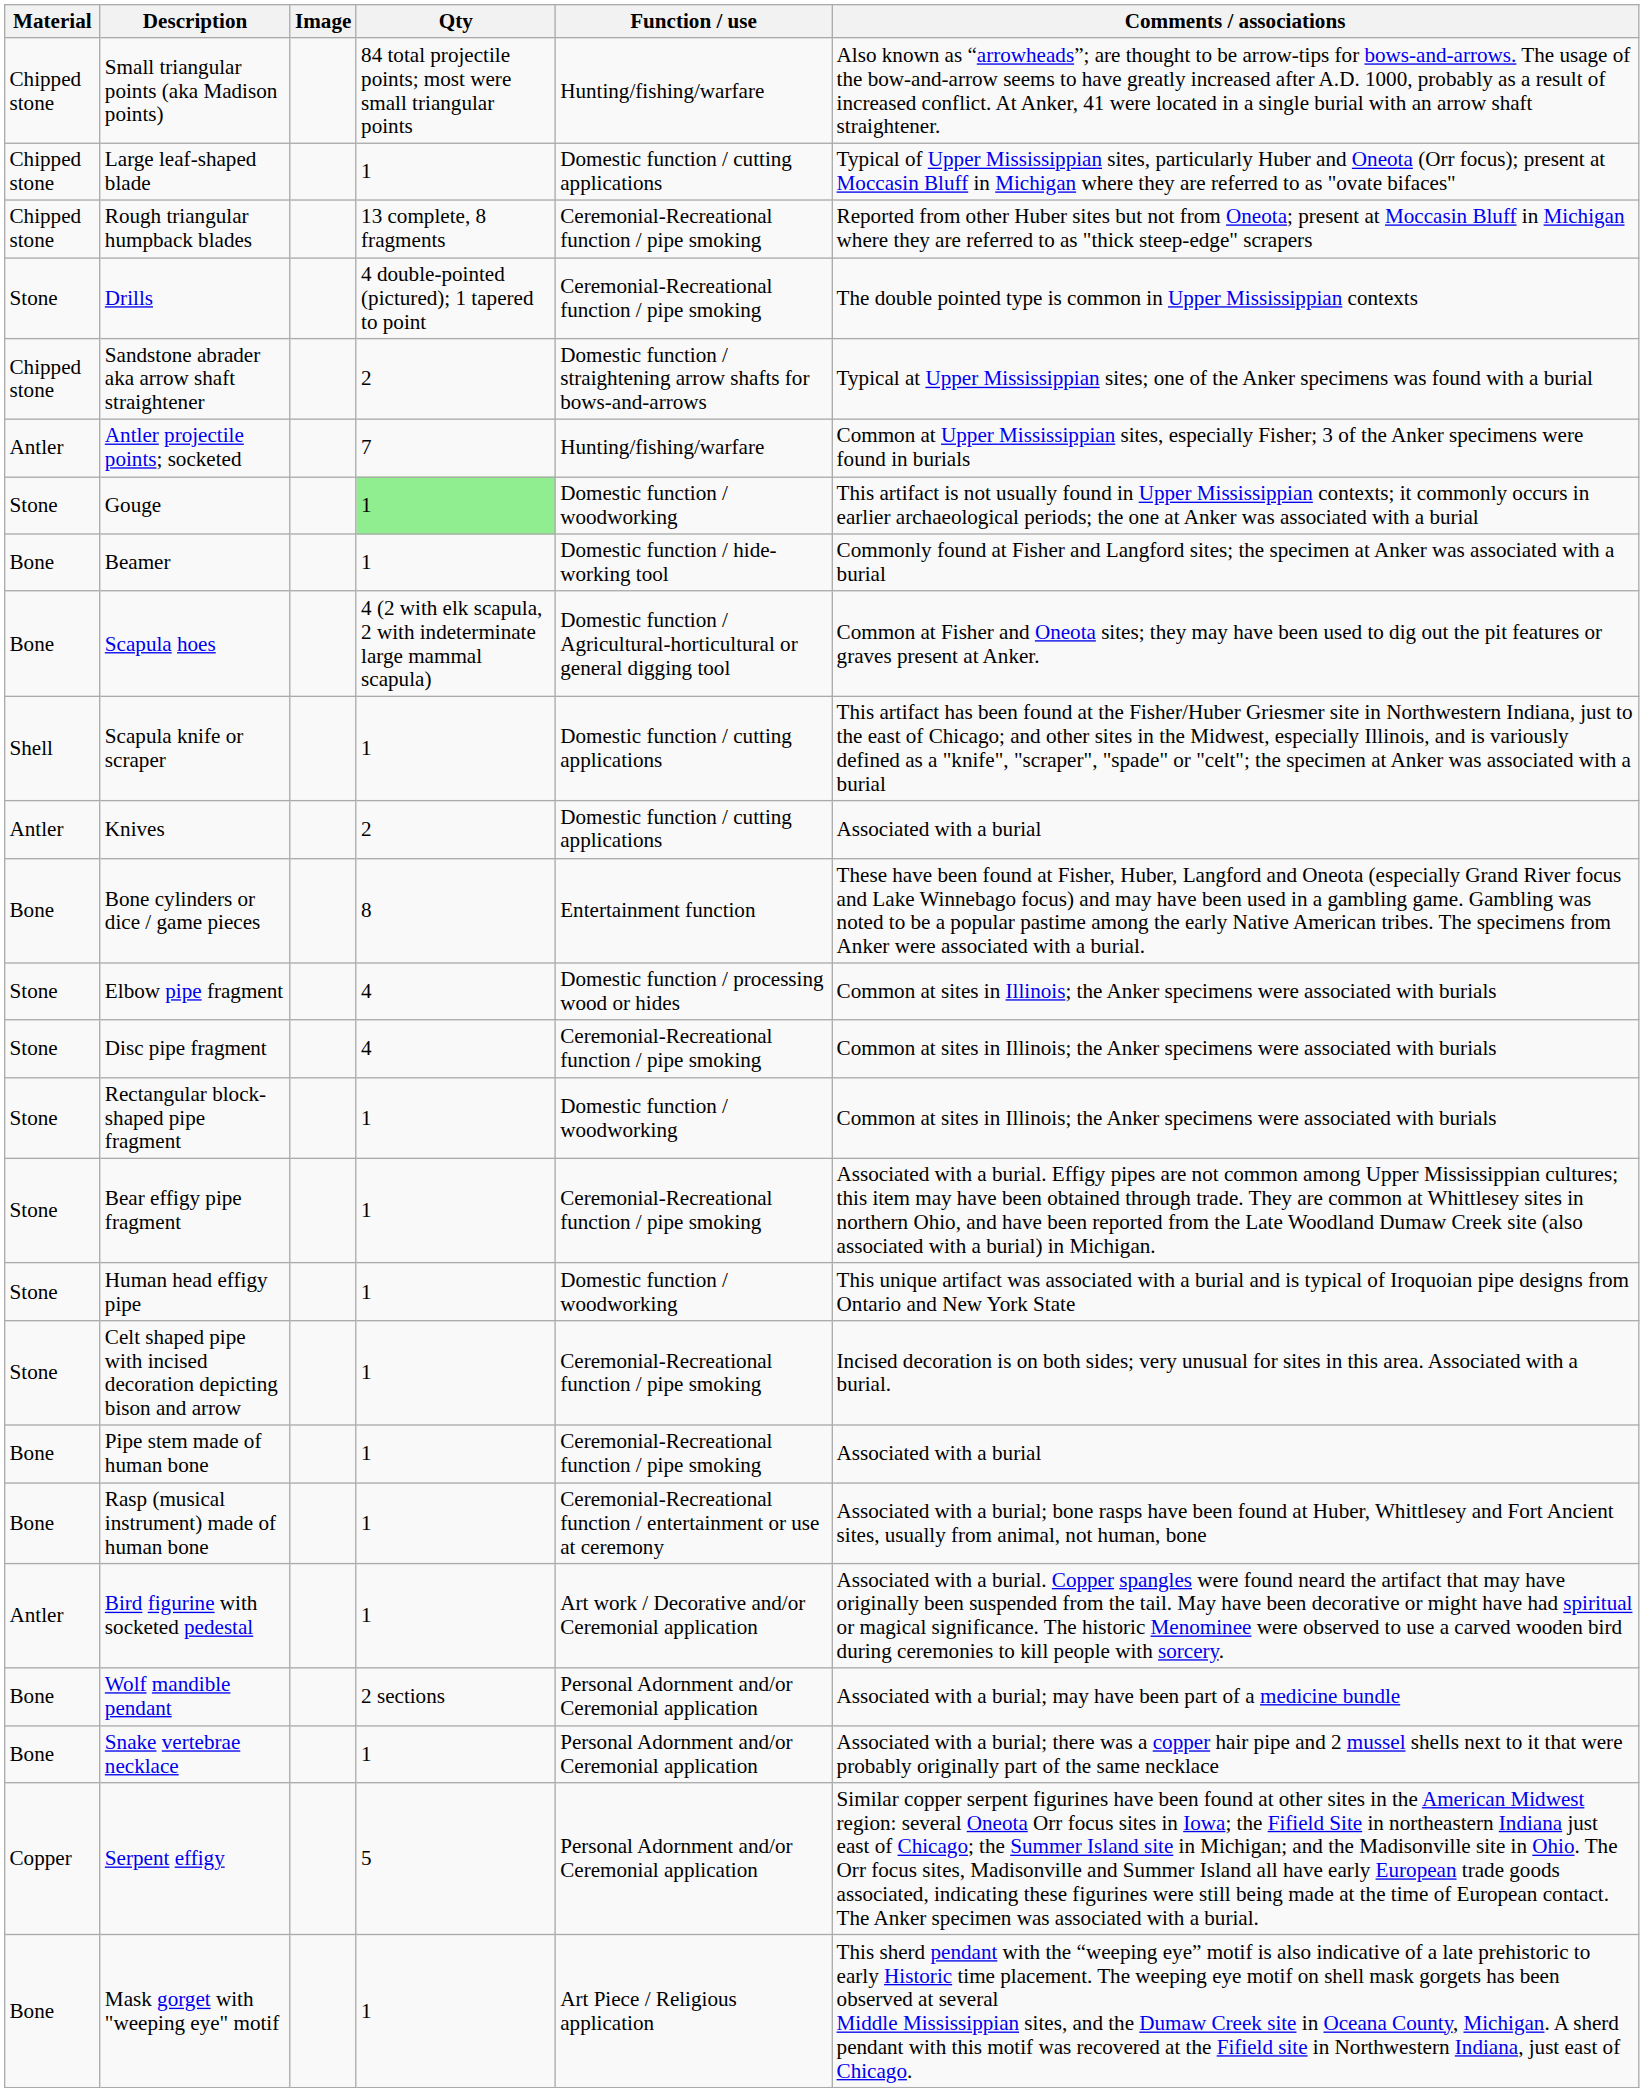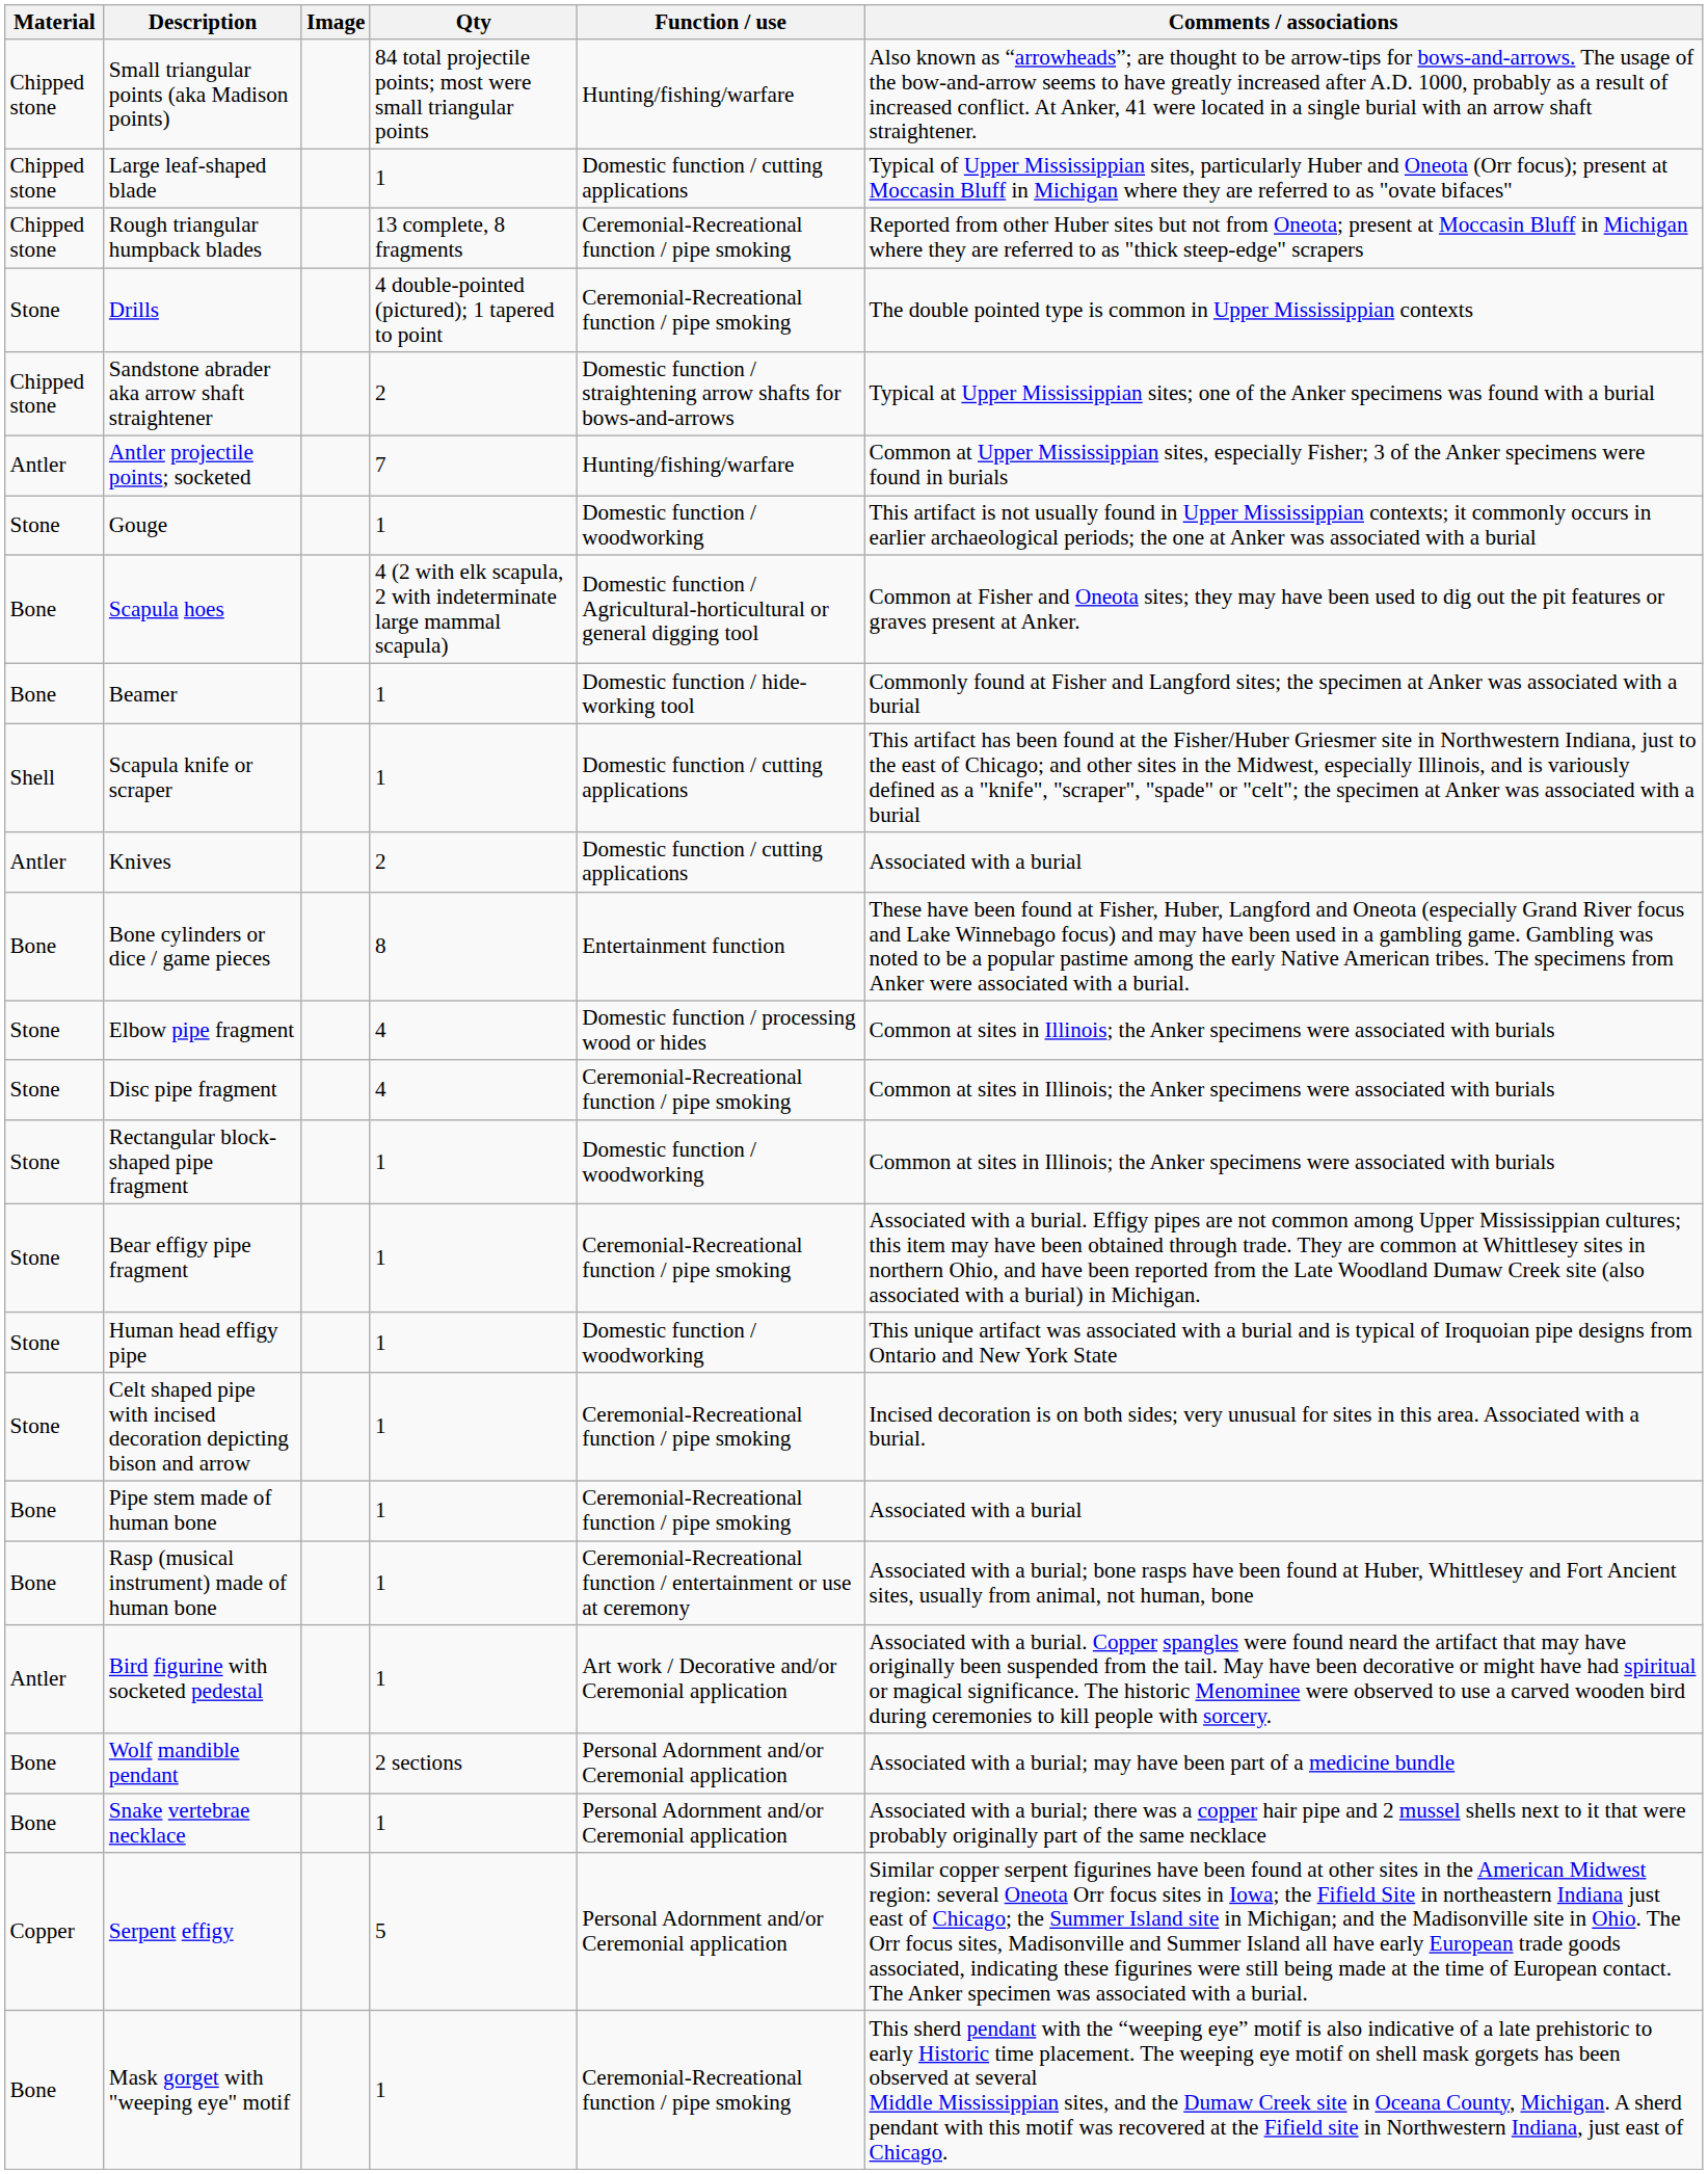 <table class="wikitable sortable" style="width:98%">
 <tr>
 <th>Material</th>
 <th>Description</th>
 <th>Image</th>
 <th>Qty</th>
 <th>Function / use</th>
 <th>Comments / associations</th>
 </tr>
 <tr>
 <td>Chipped stone</td>
 <td>Small triangular points (aka Madison points)</td>
 <td></td>
 <td>84 total projectile points; most were small triangular points</td>
 <td>Hunting/fishing/warfare</td>
 <td>Also known as “<a href='#'>arrowheads</a>”; are thought to be arrow-tips for <a href='#'>bows-and-arrows.</a>  The usage of the bow-and-arrow seems to have greatly increased after A.D. 1000, probably as a result of increased conflict.  At Anker, 41 were located in a single burial with an arrow shaft straightener.</td>
 </tr>
 <tr>
 <td>Chipped stone</td>
 <td>Large leaf-shaped blade</td>
 <td></td>
 <td>1</td>
 <td>Domestic function / cutting applications</td>
 <td>Typical of <a href='#'>Upper Mississippian</a> sites, particularly Huber and <a href='#'>Oneota</a> (Orr focus); present at <a href='#'>Moccasin Bluff</a> in <a href='#'>Michigan</a> where they are referred to as "ovate bifaces"</td>
 </tr>
 <tr>
 <td>Chipped stone</td>
 <td>Rough triangular humpback blades</td>
 <td></td>
 <td>13 complete, 8 fragments</td>
 <td>Ceremonial-Recreational function / pipe smoking</td>
 <td>Reported from other Huber sites but not from <a href='#'>Oneota</a>; present at <a href='#'>Moccasin Bluff</a> in <a href='#'>Michigan</a> where they are referred to as "thick steep-edge" scrapers</td>
 </tr>
 <tr>
 <td>Stone</td>
 <td><a href='#'>Drills</a></td>
 <td></td>
 <td>4 double-pointed (pictured); 1 tapered to point</td>
 <td>Ceremonial-Recreational function / pipe smoking</td>
 <td>The double pointed type is common in <a href='#'>Upper Mississippian</a> contexts</td>
 </tr>
 <tr>
 <td>Chipped stone</td>
 <td>Sandstone abrader aka arrow shaft straightener</td>
 <td></td>
 <td>2</td>
 <td>Domestic function / straightening arrow shafts for bows-and-arrows</td>
 <td>Typical at <a href='#'>Upper Mississippian</a> sites; one of the Anker specimens was found with a burial</td>
 </tr>
 <tr>
 <td>Antler</td>
 <td><a href='#'>Antler</a> <a href='#'>projectile points</a>; socketed</td>
 <td></td>
 <td>7</td>
 <td>Hunting/fishing/warfare</td>
 <td>Common at <a href='#'>Upper Mississippian</a> sites, especially Fisher; 3 of the Anker specimens were found in burials</td>
 </tr>
 <tr>
 <td>Stone</td>
 <td>Gouge</td>
 <td></td>
-<td style="background: lightgreen;">1</td>
+<td>1</td>
 <td>Domestic function / woodworking</td>
 <td>This artifact is not usually found in <a href='#'>Upper Mississippian</a> contexts; it commonly occurs in earlier archaeological periods; the one at Anker was associated with a burial</td>
+</tr>
+<tr>
+<td>Bone</td>
+<td><a href='#'>Scapula</a> <a href='#'>hoes</a></td>
+<td></td>
+<td>4 (2 with elk scapula, 2 with indeterminate large mammal scapula)</td>
+<td>Domestic function / Agricultural-horticultural or general digging tool</td>
+<td>Common at Fisher and <a href='#'>Oneota</a> sites; they may have been used to dig out the pit features or graves present at Anker.</td>
 </tr>
 <tr>
 <td>Bone</td>
 <td>Beamer</td>
 <td></td>
 <td>1</td>
 <td>Domestic function / hide-working tool</td>
 <td>Commonly found at Fisher and Langford sites; the specimen at Anker was associated with a burial</td>
-</tr>
-<tr>
-<td>Bone</td>
-<td><a href='#'>Scapula</a> <a href='#'>hoes</a></td>
-<td></td>
-<td>4 (2 with elk scapula, 2 with indeterminate large mammal scapula)</td>
-<td>Domestic function / Agricultural-horticultural or general digging tool</td>
-<td>Common at Fisher and <a href='#'>Oneota</a> sites; they may have been used to dig out the pit features or graves present at Anker.</td>
 </tr>
 <tr>
 <td>Shell</td>
 <td>Scapula knife or scraper</td>
 <td></td>
 <td>1</td>
 <td>Domestic function / cutting applications</td>
 <td>This artifact has been found at the Fisher/Huber Griesmer site in Northwestern Indiana, just to the east of Chicago; and other sites in the Midwest, especially Illinois, and is variously defined as a "knife", "scraper", "spade" or "celt"; the specimen at Anker was associated with a burial</td>
 </tr>
 <tr>
 <td>Antler</td>
 <td>Knives</td>
 <td></td>
 <td>2</td>
 <td>Domestic function / cutting applications</td>
 <td>Associated with a burial</td>
 </tr>
 <tr>
 <td>Bone</td>
 <td>Bone cylinders or dice / game pieces</td>
 <td></td>
 <td>8</td>
 <td>Entertainment function</td>
 <td>These have been found at Fisher, Huber, Langford and Oneota (especially Grand River focus and Lake Winnebago focus) and may have been used in a gambling game.  Gambling was noted to be a popular pastime among the early Native American tribes.  The specimens from Anker were associated with a burial.</td>
 </tr>
 <tr>
 <td>Stone</td>
 <td>Elbow <a href='#'>pipe</a> fragment</td>
 <td></td>
 <td>4</td>
 <td>Domestic function / processing wood or hides</td>
 <td>Common at sites in <a href='#'>Illinois</a>; the Anker specimens were associated with burials</td>
 </tr>
 <tr>
 <td>Stone</td>
 <td>Disc pipe fragment</td>
 <td></td>
 <td>4</td>
 <td>Ceremonial-Recreational function / pipe smoking</td>
 <td>Common at sites in Illinois; the Anker specimens were associated with burials</td>
 </tr>
 <tr>
 <td>Stone</td>
 <td>Rectangular block-shaped pipe fragment</td>
 <td></td>
 <td>1</td>
 <td>Domestic function / woodworking</td>
 <td>Common at sites in Illinois; the Anker specimens were associated with burials</td>
 </tr>
 <tr>
 <td>Stone</td>
 <td>Bear effigy pipe fragment</td>
 <td></td>
 <td>1</td>
 <td>Ceremonial-Recreational function / pipe smoking</td>
 <td>Associated with a burial.  Effigy pipes are not common among Upper Mississippian cultures; this item may have been obtained through trade.  They are common at Whittlesey sites in northern Ohio, and have been reported from the Late Woodland Dumaw Creek site (also associated with a burial) in Michigan.</td>
 </tr>
 <tr>
 <td>Stone</td>
 <td>Human head effigy pipe</td>
 <td></td>
 <td>1</td>
 <td>Domestic function / woodworking</td>
 <td>This unique artifact was associated with a burial and is typical of Iroquoian pipe designs from Ontario and New York State</td>
 </tr>
 <tr>
 <td>Stone</td>
 <td>Celt shaped pipe with incised decoration depicting bison and arrow</td>
 <td></td>
 <td>1</td>
 <td>Ceremonial-Recreational function / pipe smoking</td>
 <td>Incised decoration is on both sides; very unusual for sites in this area.  Associated with a burial.</td>
 </tr>
 <tr>
 <td>Bone</td>
 <td>Pipe stem made of human bone</td>
 <td></td>
 <td>1</td>
 <td>Ceremonial-Recreational function / pipe smoking</td>
 <td>Associated with a burial</td>
 </tr>
 <tr>
 <td>Bone</td>
 <td>Rasp (musical instrument) made of human bone</td>
 <td></td>
 <td>1</td>
 <td>Ceremonial-Recreational function / entertainment or use at ceremony</td>
 <td>Associated with a burial; bone rasps have been found at Huber, Whittlesey and Fort Ancient sites, usually from animal, not human, bone</td>
 </tr>
 <tr>
 <td>Antler</td>
 <td><a href='#'>Bird</a> <a href='#'>figurine</a> with socketed <a href='#'>pedestal</a></td>
 <td></td>
 <td>1</td>
 <td>Art work / Decorative and/or Ceremonial application</td>
 <td>Associated with a burial.  <a href='#'>Copper</a> <a href='#'>spangles</a> were found neard the artifact that may have originally been suspended from the tail.  May have been decorative or might have had <a href='#'>spiritual</a> or magical significance.  The historic <a href='#'>Menominee</a> were observed to use a carved wooden bird during ceremonies to kill people with <a href='#'>sorcery</a>.</td>
 </tr>
 <tr>
 <td>Bone</td>
 <td><a href='#'>Wolf</a> <a href='#'>mandible</a> <a href='#'>pendant</a></td>
 <td></td>
 <td>2 sections</td>
 <td>Personal Adornment and/or Ceremonial application</td>
 <td>Associated with a burial; may have been part of a <a href='#'>medicine bundle</a></td>
 </tr>
 <tr>
 <td>Bone</td>
 <td><a href='#'>Snake</a> <a href='#'>vertebrae</a> <a href='#'>necklace</a></td>
 <td></td>
 <td>1</td>
 <td>Personal Adornment and/or Ceremonial application</td>
 <td>Associated with a burial; there was a <a href='#'>copper</a> hair pipe and 2 <a href='#'>mussel</a> shells next to it that were probably originally part of the same necklace</td>
 </tr>
 <tr>
 <td>Copper</td>
 <td><a href='#'>Serpent</a> <a href='#'>effigy</a></td>
 <td></td>
 <td>5</td>
 <td>Personal Adornment and/or Ceremonial application</td>
 <td>Similar copper serpent figurines have been found at other sites in the <a href='#'>American Midwest</a> region: several <a href='#'>Oneota</a> Orr focus sites in <a href='#'>Iowa</a>; the <a href='#'>Fifield Site</a> in northeastern <a href='#'>Indiana</a> just east of <a href='#'>Chicago</a>; the <a href='#'>Summer Island site</a> in Michigan; and the Madisonville site in <a href='#'>Ohio</a>. The Orr focus sites, Madisonville and Summer Island all have early <a href='#'>European</a> trade goods associated, indicating these figurines were still being made at the time of European contact. The Anker specimen was associated with a burial.</td>
 </tr>
 <tr>
 <td>Bone</td>
 <td>Mask <a href='#'>gorget</a> with "weeping eye" motif</td>
 <td></td>
 <td>1</td>
-<td>Art Piece / Religious application</td>
+<td>Ceremonial-Recreational function / pipe smoking</td>
 <td>This sherd <a href='#'>pendant</a> with the “weeping eye” motif is also indicative of a late prehistoric to early <a href='#'>Historic</a> time placement. The weeping eye motif on shell mask gorgets has been observed at several<br><a href='#'>Middle Mississippian</a> sites, and the <a href='#'>Dumaw Creek site</a> in <a href='#'>Oceana County</a>, <a href='#'>Michigan</a>. A sherd pendant with this motif was recovered at the <a href='#'>Fifield site</a> in Northwestern <a href='#'>Indiana</a>, just east of <a href='#'>Chicago</a>.</td>
 </tr>
 </table>
